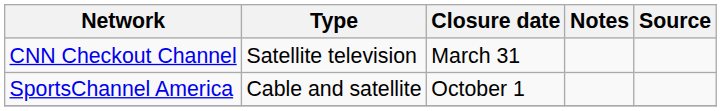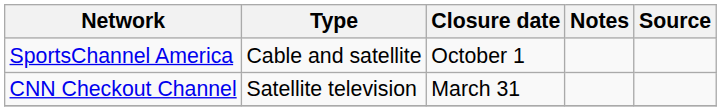 <table class="wikitable sortable">
 <tr>
 <th>Network</th>
 <th>Type</th>
 <th>Closure date</th>
 <th>Notes</th>
 <th>Source</th>
 </tr>
 <tr>
+<td><a href='#'>SportsChannel America</a></td>
+<td>Cable and satellite</td>
+<td>October 1</td>
+<td></td>
+<td></td>
+</tr>
+<tr>
 <td><a href='#'>CNN Checkout Channel</a></td>
 <td>Satellite television</td>
 <td>March 31</td>
 <td></td>
 <td></td>
 </tr>
 <tr>
-<td><a href='#'>SportsChannel America</a></td>
-<td>Cable and satellite</td>
-<td>October 1</td>
-<td></td>
-<td></td>
-</tr>
-<tr>
 </tr>
 </table>
